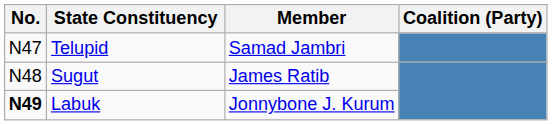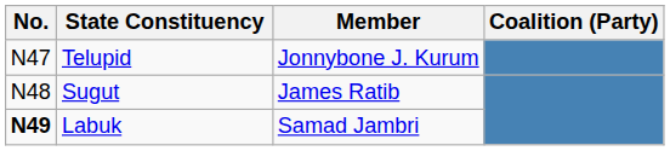 <table class="wikitable sortable">
 <tr>
 <th width="30">No.</th>
 <th width="150">State Constituency</th>
 <th>Member</th>
 <th>Coalition (Party)</th>
 </tr>
 <tr>
 <td>N47</td>
 <td><a href='#'>Telupid</a></td>
-<td><a href='#'>Samad Jambri</a></td>
+<td><a href='#'>Jonnybone J. Kurum</a></td>
 <td style="background-color: #4682B4;"></td>
 </tr>
 <tr>
 <td>N48</td>
 <td><a href='#'>Sugut</a></td>
 <td><a href='#'>James Ratib</a></td>
 <td rowspan=2 style="background-color: #4682B4;"></td>
 </tr>
 <tr>
 <td><strong>N49</strong></td>
 <td><a href='#'>Labuk</a></td>
-<td><a href='#'>Jonnybone J. Kurum</a></td>
+<td><a href='#'>Samad Jambri</a></td>
 </tr>
 </table>
